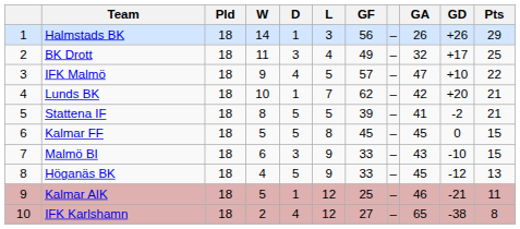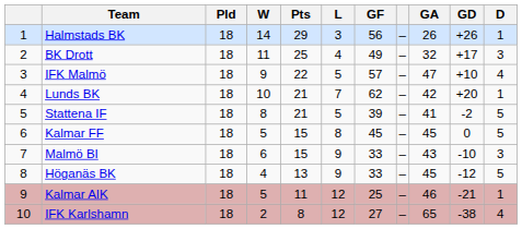 <table class="wikitable" style="text-align: center;">
 <tr>
 <th style="width: 40px;"></th>
 <th style="width: 200px;">Team</th>
 <th style="width: 45px;">Pld</th>
 <th style="width: 35px;">W</th>
-<th style="width: 35px;">D</th>
+<th style="width: 45px;">Pts</th>
 <th style="width: 35px;">L</th>
 <th style="width: 45px;">GF</th>
 <th></th>
 <th style="width: 45px;">GA</th>
 <th style="width: 35px;">GD</th>
-<th style="width: 45px;">Pts</th>
+<th style="width: 35px;">D</th>
 </tr>
 <tr style="background: #d2e6ff">
 <td>1</td>
 <td style="text-align: left;"><a href='#'>Halmstads BK</a></td>
 <td>18</td>
 <td>14</td>
-<td>1</td>
+<td>29</td>
 <td>3</td>
 <td>56</td>
 <td>–</td>
 <td>26</td>
 <td>+26</td>
-<td>29</td>
+<td>1</td>
 </tr>
 <tr>
 <td>2</td>
 <td style="text-align: left;"><a href='#'>BK Drott</a></td>
 <td>18</td>
 <td>11</td>
-<td>3</td>
+<td>25</td>
 <td>4</td>
 <td>49</td>
 <td>–</td>
 <td>32</td>
 <td>+17</td>
-<td>25</td>
+<td>3</td>
 </tr>
 <tr>
 <td>3</td>
 <td style="text-align: left;"><a href='#'>IFK Malmö</a></td>
 <td>18</td>
 <td>9</td>
-<td>4</td>
+<td>22</td>
 <td>5</td>
 <td>57</td>
 <td>–</td>
 <td>47</td>
 <td>+10</td>
-<td>22</td>
+<td>4</td>
 </tr>
 <tr>
 <td>4</td>
 <td style="text-align: left;"><a href='#'>Lunds BK</a></td>
 <td>18</td>
 <td>10</td>
-<td>1</td>
+<td>21</td>
 <td>7</td>
 <td>62</td>
 <td>–</td>
 <td>42</td>
 <td>+20</td>
-<td>21</td>
+<td>1</td>
 </tr>
 <tr>
 <td>5</td>
 <td style="text-align: left;"><a href='#'>Stattena IF</a></td>
 <td>18</td>
 <td>8</td>
-<td>5</td>
+<td>21</td>
 <td>5</td>
 <td>39</td>
 <td>–</td>
 <td>41</td>
 <td>-2</td>
-<td>21</td>
+<td>5</td>
 </tr>
 <tr>
 <td>6</td>
 <td style="text-align: left;"><a href='#'>Kalmar FF</a></td>
 <td>18</td>
 <td>5</td>
-<td>5</td>
+<td>15</td>
 <td>8</td>
 <td>45</td>
 <td>–</td>
 <td>45</td>
 <td>0</td>
-<td>15</td>
+<td>5</td>
 </tr>
 <tr>
 <td>7</td>
 <td style="text-align: left;"><a href='#'>Malmö BI</a></td>
 <td>18</td>
 <td>6</td>
-<td>3</td>
+<td>15</td>
 <td>9</td>
 <td>33</td>
 <td>–</td>
 <td>43</td>
 <td>-10</td>
-<td>15</td>
+<td>3</td>
 </tr>
 <tr>
 <td>8</td>
 <td style="text-align: left;"><a href='#'>Höganäs BK</a></td>
 <td>18</td>
 <td>4</td>
-<td>5</td>
+<td>13</td>
 <td>9</td>
 <td>33</td>
 <td>–</td>
 <td>45</td>
 <td>-12</td>
-<td>13</td>
+<td>5</td>
 </tr>
 <tr style="background: #deb0b0">
 <td>9</td>
 <td style="text-align: left;"><a href='#'>Kalmar AIK</a></td>
 <td>18</td>
 <td>5</td>
-<td>1</td>
+<td>11</td>
 <td>12</td>
 <td>25</td>
 <td>–</td>
 <td>46</td>
 <td>-21</td>
-<td>11</td>
+<td>1</td>
 </tr>
 <tr style="background: #deb0b0">
 <td>10</td>
 <td style="text-align: left;"><a href='#'>IFK Karlshamn</a></td>
 <td>18</td>
 <td>2</td>
-<td>4</td>
+<td>8</td>
 <td>12</td>
 <td>27</td>
 <td>–</td>
 <td>65</td>
 <td>-38</td>
-<td>8</td>
+<td>4</td>
 </tr>
 </table>
